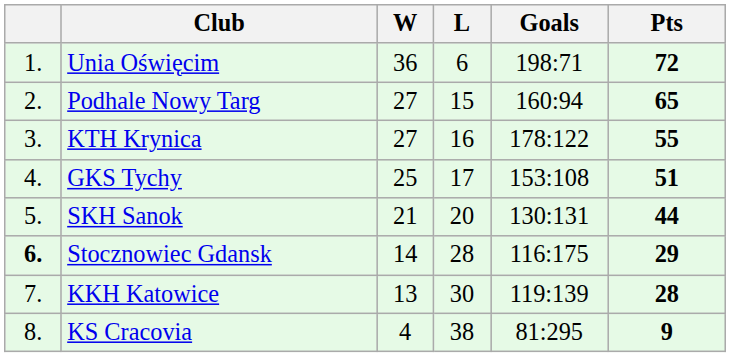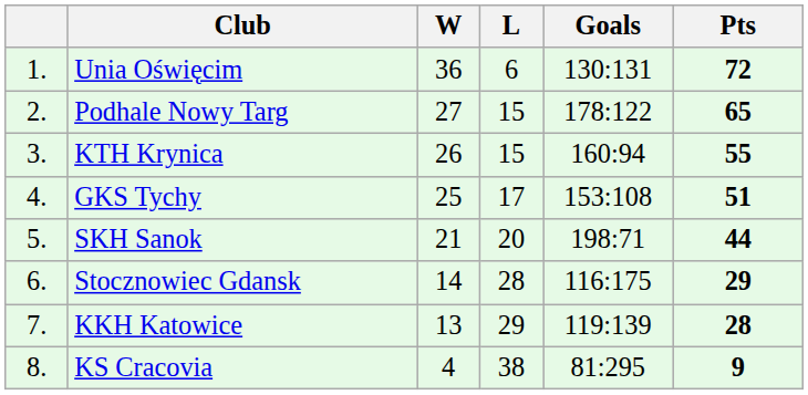 <table class="wikitable">
 <tr>
 <th width="30"></th>
 <th width="200">Club</th>
 <th width="30">W</th>
 <th width="30">L</th>
 <th width="70">Goals</th>
 <th width="70">Pts</th>
 </tr>
 <tr bgcolor="#e6fae6" align="center">
 <td>1.</td>
 <td align="left"><a href='#'>Unia Oświęcim</a></td>
 <td>36</td>
 <td>6</td>
-<td>198:71</td>
+<td>130:131</td>
 <td><strong>72</strong></td>
 </tr>
 <tr bgcolor="#e6fae6" align="center">
 <td>2.</td>
 <td align="left"><a href='#'>Podhale Nowy Targ</a></td>
 <td>27</td>
 <td>15</td>
-<td>160:94</td>
+<td>178:122</td>
 <td><strong>65</strong></td>
 </tr>
 <tr bgcolor="#e6fae6" align="center">
 <td>3.</td>
 <td align="left"><a href='#'>KTH Krynica</a></td>
-<td>27</td>
-<td>16</td>
-<td>178:122</td>
+<td>26</td>
+<td>15</td>
+<td>160:94</td>
 <td><strong>55</strong></td>
 </tr>
 <tr bgcolor="#e6fae6" align="center">
 <td>4.</td>
 <td align="left"><a href='#'>GKS Tychy</a></td>
 <td>25</td>
 <td>17</td>
 <td>153:108</td>
 <td><strong>51</strong></td>
 </tr>
 <tr bgcolor="#e6fae6" align="center">
 <td>5.</td>
 <td align="left"><a href='#'>SKH Sanok</a></td>
 <td>21</td>
 <td>20</td>
-<td>130:131</td>
+<td>198:71</td>
 <td><strong>44</strong></td>
 </tr>
 <tr bgcolor="#e6fae6" align="center">
-<td><strong>6.</strong></td>
+<td>6.</td>
 <td align="left"><a href='#'>Stocznowiec Gdansk</a></td>
 <td>14</td>
 <td>28</td>
 <td>116:175</td>
 <td><strong>29</strong></td>
 </tr>
 <tr bgcolor="#e6fae6" align="center">
 <td>7.</td>
 <td align="left"><a href='#'>KKH Katowice</a></td>
 <td>13</td>
-<td>30</td>
+<td>29</td>
 <td>119:139</td>
 <td><strong>28</strong></td>
 </tr>
 <tr bgcolor="#e6fae6" align="center">
 <td>8.</td>
 <td align="left"><a href='#'>KS Cracovia</a></td>
 <td>4</td>
 <td>38</td>
 <td>81:295</td>
 <td><strong>9</strong></td>
 </tr>
 </table>
